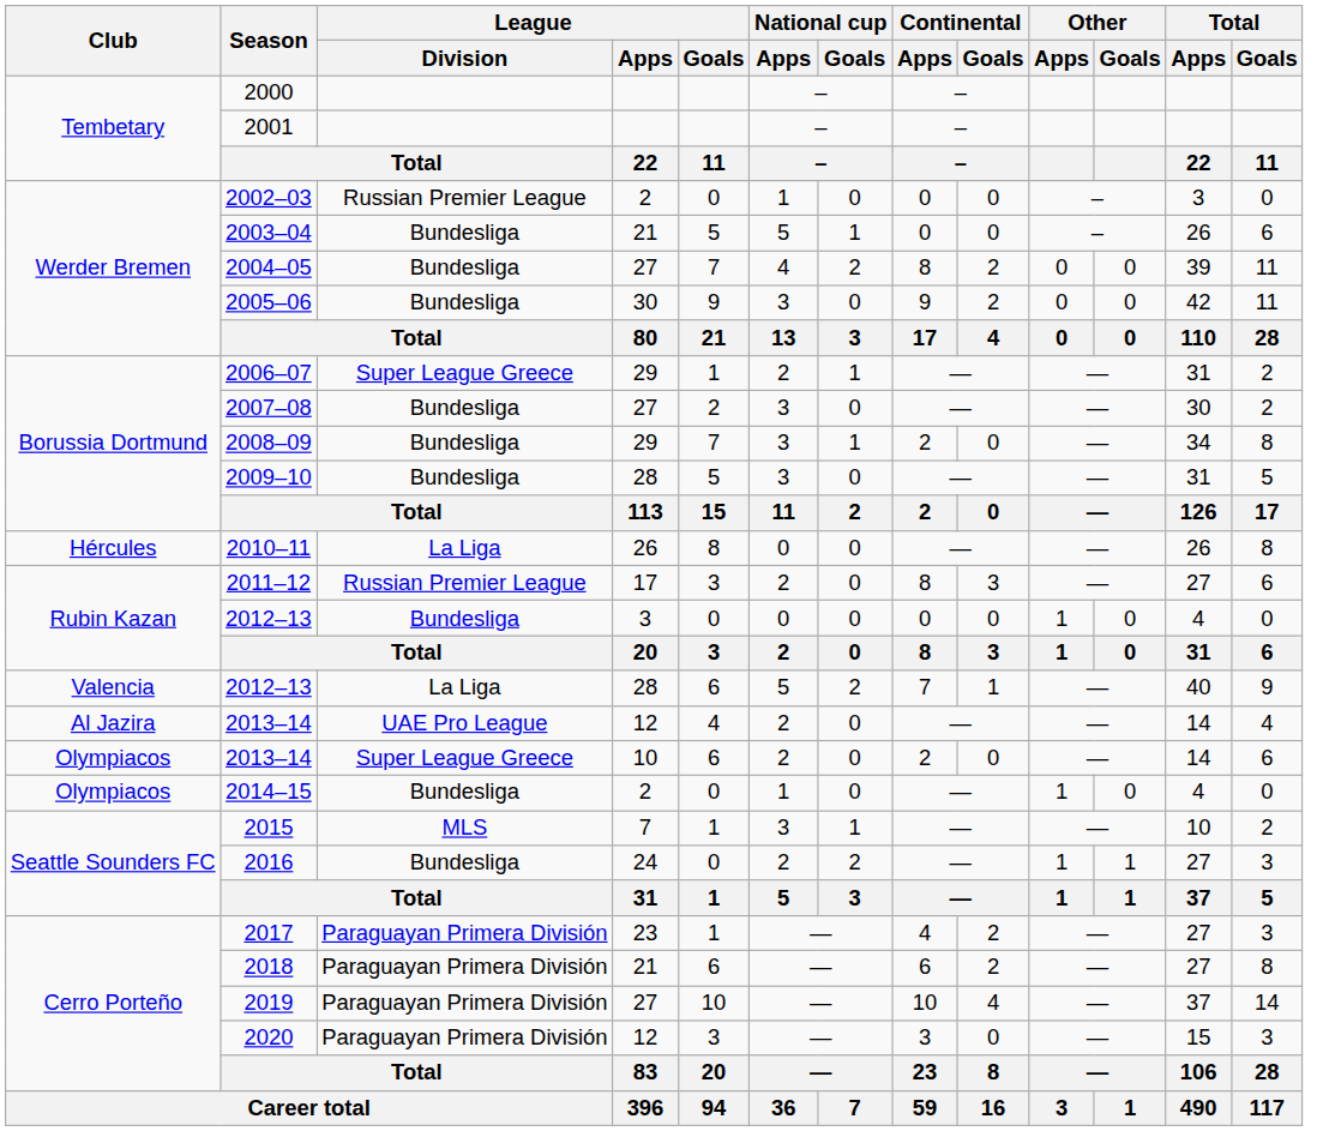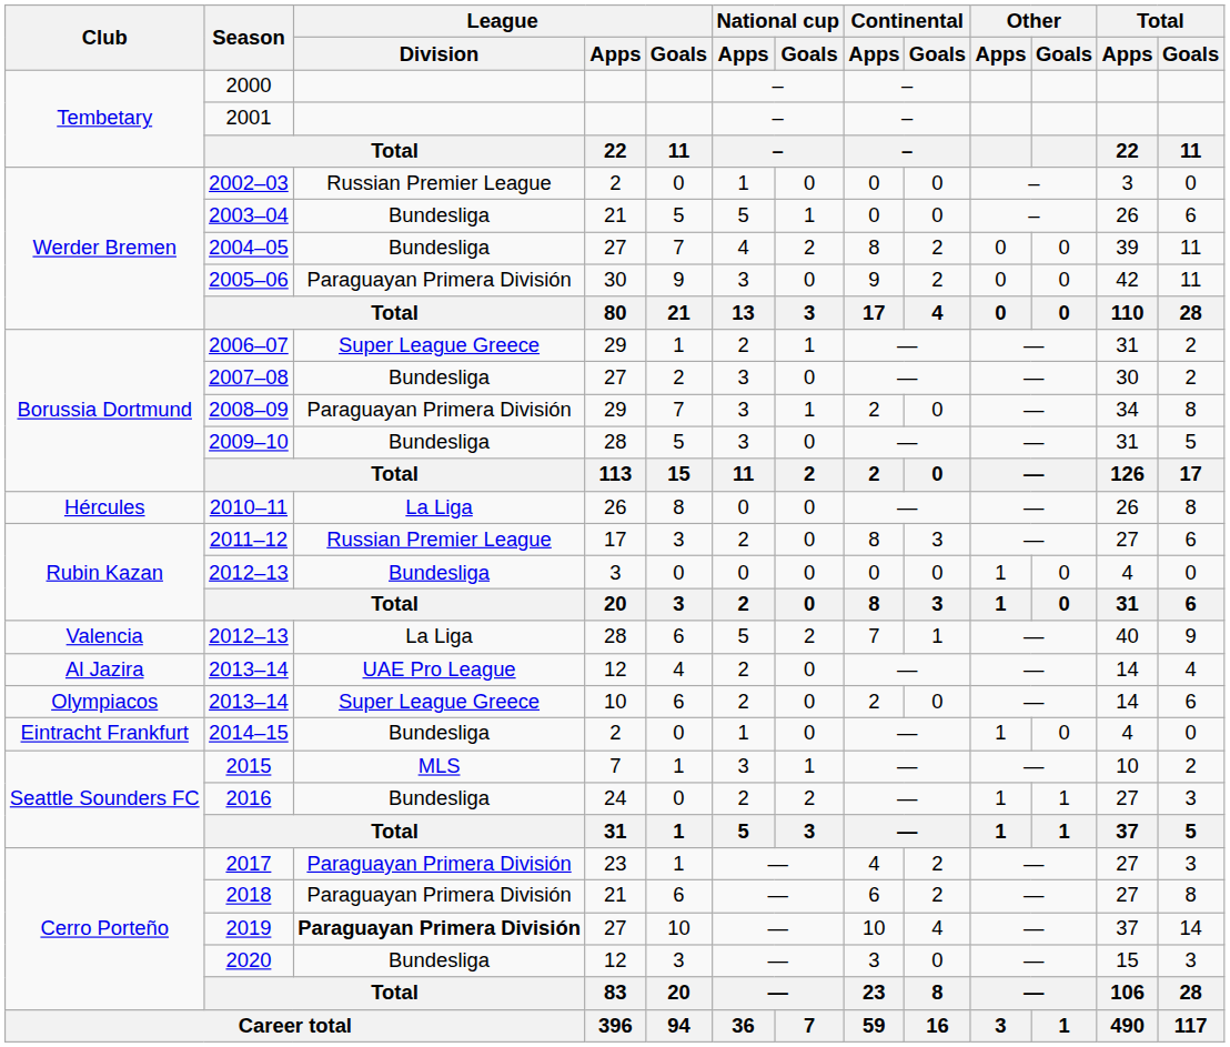 <table class="wikitable" style="text-align: center">
 <tr>
 <th rowspan="2">Club</th>
 <th rowspan="2">Season</th>
 <th colspan="3">League</th>
 <th colspan="2">National cup</th>
 <th colspan="2">Continental</th>
 <th colspan="2">Other</th>
 <th colspan="2">Total</th>
 </tr>
 <tr>
 <th>Division</th>
 <th>Apps</th>
 <th>Goals</th>
 <th>Apps</th>
 <th>Goals</th>
 <th>Apps</th>
 <th>Goals</th>
 <th>Apps</th>
 <th>Goals</th>
 <th>Apps</th>
 <th>Goals</th>
 </tr>
 <tr>
 <td rowspan="3"><a href='#'>Tembetary</a></td>
 <td>2000</td>
 <td></td>
 <td></td>
 <td></td>
 <td colspan="2">–</td>
 <td colspan="2">–</td>
 <td></td>
 <td></td>
 <td></td>
 <td></td>
 </tr>
 <tr>
 <td>2001</td>
 <td></td>
 <td></td>
 <td></td>
 <td colspan="2">–</td>
 <td colspan="2">–</td>
 <td></td>
 <td></td>
 <td></td>
 <td></td>
 </tr>
 <tr>
 <th colspan="2">Total</th>
 <th>22</th>
 <th>11</th>
 <th colspan="2">–</th>
 <th colspan="2">–</th>
 <th></th>
 <th></th>
 <th>22</th>
 <th>11</th>
 </tr>
 <tr>
 <td rowspan="5"><a href='#'>Werder Bremen</a></td>
 <td><a href='#'>2002–03</a></td>
 <td>Russian Premier League</td>
 <td>2</td>
 <td>0</td>
 <td>1</td>
 <td>0</td>
 <td>0</td>
 <td>0</td>
 <td colspan="2">–</td>
 <td>3</td>
 <td>0</td>
 </tr>
 <tr>
 <td><a href='#'>2003–04</a></td>
 <td>Bundesliga</td>
 <td>21</td>
 <td>5</td>
 <td>5</td>
 <td>1</td>
 <td>0</td>
 <td>0</td>
 <td colspan="2">–</td>
 <td>26</td>
 <td>6</td>
 </tr>
 <tr>
 <td><a href='#'>2004–05</a></td>
 <td>Bundesliga</td>
 <td>27</td>
 <td>7</td>
 <td>4</td>
 <td>2</td>
 <td>8</td>
 <td>2</td>
 <td>0</td>
 <td>0</td>
 <td>39</td>
 <td>11</td>
 </tr>
 <tr>
 <td><a href='#'>2005–06</a></td>
-<td>Bundesliga</td>
+<td>Paraguayan Primera División</td>
 <td>30</td>
 <td>9</td>
 <td>3</td>
 <td>0</td>
 <td>9</td>
 <td>2</td>
 <td>0</td>
 <td>0</td>
 <td>42</td>
 <td>11</td>
 </tr>
 <tr>
 <th colspan="2">Total</th>
 <th>80</th>
 <th>21</th>
 <th>13</th>
 <th>3</th>
 <th>17</th>
 <th>4</th>
 <th>0</th>
 <th>0</th>
 <th>110</th>
 <th>28</th>
 </tr>
 <tr>
 <td rowspan="5"><a href='#'>Borussia Dortmund</a></td>
 <td><a href='#'>2006–07</a></td>
 <td><a href='#'>Super League Greece</a></td>
 <td>29</td>
 <td>1</td>
 <td>2</td>
 <td>1</td>
 <td colspan="2">—</td>
 <td colspan="2">—</td>
 <td>31</td>
 <td>2</td>
 </tr>
 <tr>
 <td><a href='#'>2007–08</a></td>
 <td>Bundesliga</td>
 <td>27</td>
 <td>2</td>
 <td>3</td>
 <td>0</td>
 <td colspan="2">—</td>
 <td colspan="2">—</td>
 <td>30</td>
 <td>2</td>
 </tr>
 <tr>
 <td><a href='#'>2008–09</a></td>
-<td>Bundesliga</td>
+<td>Paraguayan Primera División</td>
 <td>29</td>
 <td>7</td>
 <td>3</td>
 <td>1</td>
 <td>2</td>
 <td>0</td>
 <td colspan="2">—</td>
 <td>34</td>
 <td>8</td>
 </tr>
 <tr>
 <td><a href='#'>2009–10</a></td>
 <td>Bundesliga</td>
 <td>28</td>
 <td>5</td>
 <td>3</td>
 <td>0</td>
 <td colspan="2">—</td>
 <td colspan="2">—</td>
 <td>31</td>
 <td>5</td>
 </tr>
 <tr>
 <th colspan="2">Total</th>
 <th>113</th>
 <th>15</th>
 <th>11</th>
 <th>2</th>
 <th>2</th>
 <th>0</th>
 <th colspan="2">—</th>
 <th>126</th>
 <th>17</th>
 </tr>
 <tr>
 <td><a href='#'>Hércules</a></td>
 <td><a href='#'>2010–11</a></td>
 <td><a href='#'>La Liga</a></td>
 <td>26</td>
 <td>8</td>
 <td>0</td>
 <td>0</td>
 <td colspan="2">—</td>
 <td colspan="2">—</td>
 <td>26</td>
 <td>8</td>
 </tr>
 <tr>
 <td rowspan="3"><a href='#'>Rubin Kazan</a></td>
 <td><a href='#'>2011–12</a></td>
 <td><a href='#'>Russian Premier League</a></td>
 <td>17</td>
 <td>3</td>
 <td>2</td>
 <td>0</td>
 <td>8</td>
 <td>3</td>
 <td colspan="2">—</td>
 <td>27</td>
 <td>6</td>
 </tr>
 <tr>
 <td><a href='#'>2012–13</a></td>
 <td><a href='#'>Bundesliga</a></td>
 <td>3</td>
 <td>0</td>
 <td>0</td>
 <td>0</td>
 <td>0</td>
 <td>0</td>
 <td>1</td>
 <td>0</td>
 <td>4</td>
 <td>0</td>
 </tr>
 <tr>
 <th colspan="2">Total</th>
 <th>20</th>
 <th>3</th>
 <th>2</th>
 <th>0</th>
 <th>8</th>
 <th>3</th>
 <th>1</th>
 <th>0</th>
 <th>31</th>
 <th>6</th>
 </tr>
 <tr>
 <td><a href='#'>Valencia</a></td>
 <td><a href='#'>2012–13</a></td>
 <td>La Liga</td>
 <td>28</td>
 <td>6</td>
 <td>5</td>
 <td>2</td>
 <td>7</td>
 <td>1</td>
 <td colspan="2">—</td>
 <td>40</td>
 <td>9</td>
 </tr>
 <tr>
 <td><a href='#'>Al Jazira</a></td>
 <td><a href='#'>2013–14</a></td>
 <td><a href='#'>UAE Pro League</a></td>
 <td>12</td>
 <td>4</td>
 <td>2</td>
 <td>0</td>
 <td colspan="2">—</td>
 <td colspan="2">—</td>
 <td>14</td>
 <td>4</td>
 </tr>
 <tr>
 <td><a href='#'>Olympiacos</a></td>
 <td><a href='#'>2013–14</a></td>
 <td><a href='#'>Super League Greece</a></td>
 <td>10</td>
 <td>6</td>
 <td>2</td>
 <td>0</td>
 <td>2</td>
 <td>0</td>
 <td colspan="2">—</td>
 <td>14</td>
 <td>6</td>
 </tr>
 <tr>
-<td><a href='#'>Olympiacos</a></td>
+<td><a href='#'>Eintracht Frankfurt</a></td>
 <td><a href='#'>2014–15</a></td>
 <td>Bundesliga</td>
 <td>2</td>
 <td>0</td>
 <td>1</td>
 <td>0</td>
 <td colspan="2">—</td>
 <td>1</td>
 <td>0</td>
 <td>4</td>
 <td>0</td>
 </tr>
 <tr>
 <td rowspan="3"><a href='#'>Seattle Sounders FC</a></td>
 <td><a href='#'>2015</a></td>
 <td><a href='#'>MLS</a></td>
 <td>7</td>
 <td>1</td>
 <td>3</td>
 <td>1</td>
 <td colspan="2">—</td>
 <td colspan="2">—</td>
 <td>10</td>
 <td>2</td>
 </tr>
 <tr>
 <td><a href='#'>2016</a></td>
 <td>Bundesliga</td>
 <td>24</td>
 <td>0</td>
 <td>2</td>
 <td>2</td>
 <td colspan="2">—</td>
 <td>1</td>
 <td>1</td>
 <td>27</td>
 <td>3</td>
 </tr>
 <tr>
 <th colspan="2">Total</th>
 <th>31</th>
 <th>1</th>
 <th>5</th>
 <th>3</th>
 <th colspan="2">—</th>
 <th>1</th>
 <th>1</th>
 <th>37</th>
 <th>5</th>
 </tr>
 <tr>
 <td rowspan="5"><a href='#'>Cerro Porteño</a></td>
 <td><a href='#'>2017</a></td>
 <td><a href='#'>Paraguayan Primera División</a></td>
 <td>23</td>
 <td>1</td>
 <td colspan="2">—</td>
 <td>4</td>
 <td>2</td>
 <td colspan="2">—</td>
 <td>27</td>
 <td>3</td>
 </tr>
 <tr>
 <td><a href='#'>2018</a></td>
 <td>Paraguayan Primera División</td>
 <td>21</td>
 <td>6</td>
 <td colspan="2">—</td>
 <td>6</td>
 <td>2</td>
 <td colspan="2">—</td>
 <td>27</td>
 <td>8</td>
 </tr>
 <tr>
 <td><a href='#'>2019</a></td>
-<td>Paraguayan Primera División</td>
+<td><strong>Paraguayan Primera División</strong></td>
 <td>27</td>
 <td>10</td>
 <td colspan="2">—</td>
 <td>10</td>
 <td>4</td>
 <td colspan="2">—</td>
 <td>37</td>
 <td>14</td>
 </tr>
 <tr>
 <td><a href='#'>2020</a></td>
-<td>Paraguayan Primera División</td>
+<td>Bundesliga</td>
 <td>12</td>
 <td>3</td>
 <td colspan="2">—</td>
 <td>3</td>
 <td>0</td>
 <td colspan="2">—</td>
 <td>15</td>
 <td>3</td>
 </tr>
 <tr>
 <th colspan="2">Total</th>
 <th>83</th>
 <th>20</th>
 <th colspan="2">—</th>
 <th>23</th>
 <th>8</th>
 <th colspan="2">—</th>
 <th>106</th>
 <th>28</th>
 </tr>
 <tr>
 <th colspan="3">Career total</th>
 <th>396</th>
 <th>94</th>
 <th>36</th>
 <th>7</th>
 <th>59</th>
 <th>16</th>
 <th>3</th>
 <th>1</th>
 <th>490</th>
 <th>117</th>
 </tr>
 </table>
